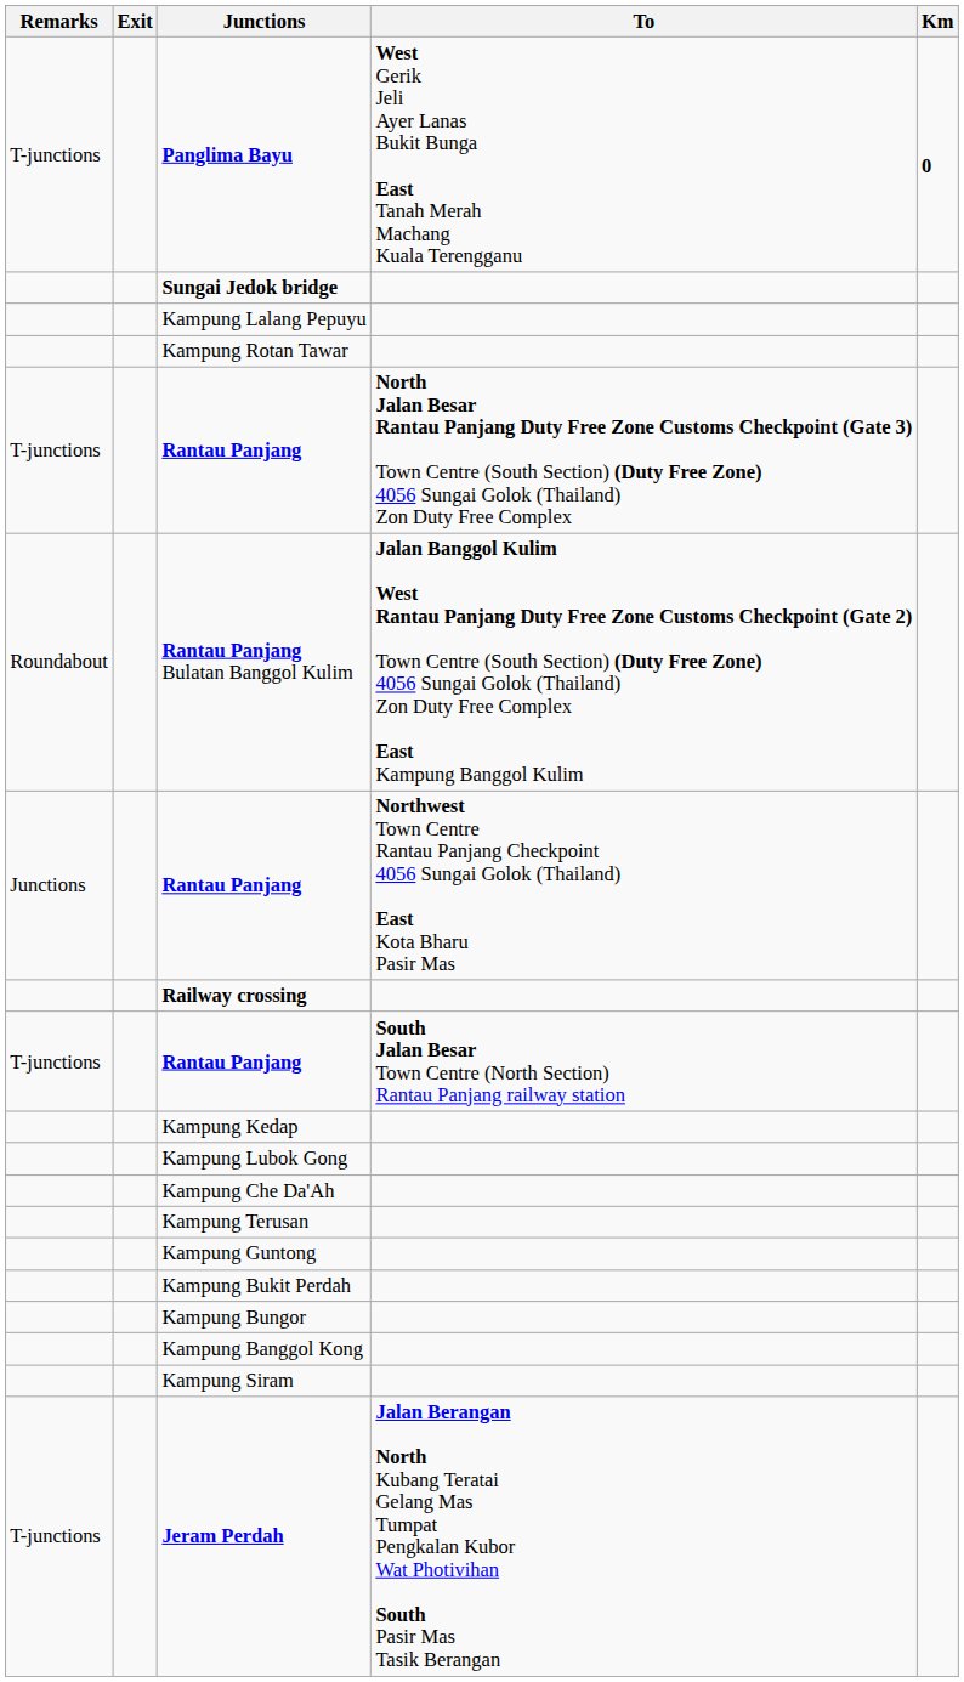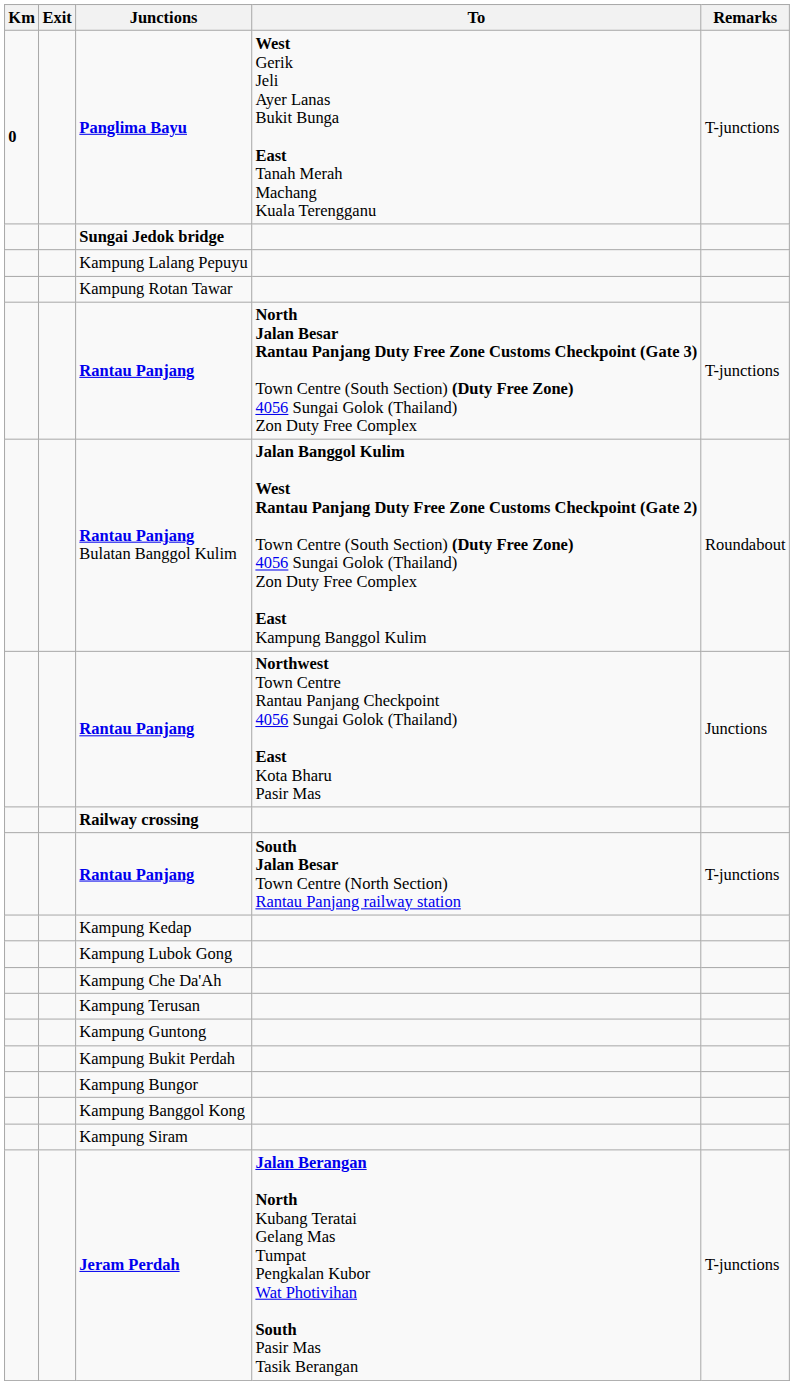 <table class="wikitable">
 <tr>
-<th>Remarks</th>
+<th>Km</th>
 <th>Exit</th>
 <th>Junctions</th>
 <th>To</th>
-<th>Km</th>
+<th>Remarks</th>
 </tr>
 <tr>
-<td>T-junctions</td>
+<td><br><strong>0</strong></td>
 <td></td>
 <td><strong><a href='#'>Panglima Bayu</a></strong></td>
 <td><strong>West</strong><br>  Gerik<br>  Jeli<br>  Ayer Lanas<br>  Bukit Bunga<br><br><strong>East</strong><br>  Tanah Merah<br>  Machang<br>  Kuala Terengganu</td>
-<td><br><strong>0</strong></td>
+<td>T-junctions</td>
 </tr>
 <tr>
 <td></td>
 <td></td>
 <td><strong>Sungai Jedok bridge</strong></td>
 <td></td>
 <td></td>
 </tr>
 <tr>
 <td></td>
 <td></td>
 <td>Kampung Lalang Pepuyu</td>
 <td></td>
 <td></td>
 </tr>
 <tr>
 <td></td>
 <td></td>
 <td>Kampung Rotan Tawar</td>
 <td></td>
 <td></td>
 </tr>
 <tr>
-<td>T-junctions</td>
+<td></td>
 <td></td>
 <td><strong><a href='#'>Rantau Panjang</a></strong></td>
 <td><strong>North</strong><br> <strong>Jalan Besar</strong><br><strong>Rantau Panjang Duty Free Zone Customs Checkpoint (Gate 3)</strong><br><br> Town Centre (South Section) <strong>(Duty Free Zone)</strong><br><a href='#'>4056</a>  Sungai Golok (Thailand)<br>Zon Duty Free Complex</td>
-<td></td>
+<td>T-junctions</td>
 </tr>
 <tr>
-<td>Roundabout</td>
+<td></td>
 <td></td>
 <td><strong><a href='#'>Rantau Panjang</a></strong><br>Bulatan Banggol Kulim</td>
 <td><strong>Jalan Banggol Kulim</strong><br><br><strong>West</strong><br><strong>Rantau Panjang Duty Free Zone Customs Checkpoint (Gate 2)</strong><br><br>Town Centre (South Section) <strong>(Duty Free Zone)</strong><br><a href='#'>4056</a>  Sungai Golok (Thailand)<br>Zon Duty Free Complex<br><br><strong>East</strong><br>Kampung Banggol Kulim</td>
-<td></td>
+<td>Roundabout</td>
 </tr>
 <tr>
-<td>Junctions</td>
+<td></td>
 <td></td>
 <td><strong><a href='#'>Rantau Panjang</a></strong></td>
 <td><strong>Northwest</strong><br>  Town Centre<br>Rantau Panjang Checkpoint<br><a href='#'>4056</a>  Sungai Golok (Thailand)<br><br><strong>East</strong><br>  Kota Bharu<br>  Pasir Mas</td>
-<td></td>
+<td>Junctions</td>
 </tr>
 <tr>
 <td></td>
 <td></td>
 <td><strong>Railway crossing</strong></td>
 <td></td>
 <td></td>
 </tr>
 <tr>
-<td>T-junctions</td>
+<td></td>
 <td></td>
 <td><strong><a href='#'>Rantau Panjang</a></strong></td>
 <td><strong>South</strong><br> <strong>Jalan Besar</strong><br> Town Centre (North Section)<br><a href='#'>Rantau Panjang railway station</a></td>
-<td></td>
+<td>T-junctions</td>
 </tr>
 <tr>
 <td></td>
 <td></td>
 <td>Kampung Kedap</td>
 <td></td>
 <td></td>
 </tr>
 <tr>
 <td></td>
 <td></td>
 <td>Kampung Lubok Gong</td>
 <td></td>
 <td></td>
 </tr>
 <tr>
 <td></td>
 <td></td>
 <td>Kampung Che Da'Ah</td>
 <td></td>
 <td></td>
 </tr>
 <tr>
 <td></td>
 <td></td>
 <td>Kampung Terusan</td>
 <td></td>
 <td></td>
 </tr>
 <tr>
 <td></td>
 <td></td>
 <td>Kampung Guntong</td>
 <td></td>
 <td></td>
 </tr>
 <tr>
 <td></td>
 <td></td>
 <td>Kampung Bukit Perdah</td>
 <td></td>
 <td></td>
 </tr>
 <tr>
 <td></td>
 <td></td>
 <td>Kampung Bungor</td>
 <td></td>
 <td></td>
 </tr>
 <tr>
 <td></td>
 <td></td>
 <td>Kampung Banggol Kong</td>
 <td></td>
 <td></td>
 </tr>
 <tr>
 <td></td>
 <td></td>
 <td>Kampung Siram</td>
 <td></td>
 <td></td>
 </tr>
 <tr>
-<td>T-junctions</td>
+<td></td>
 <td></td>
 <td><strong><a href='#'>Jeram Perdah</a></strong></td>
 <td> <strong><a href='#'>Jalan Berangan</a></strong><br><br><strong>North</strong><br>Kubang Teratai<br>Gelang Mas<br>Tumpat<br>Pengkalan Kubor<br><a href='#'>Wat Photivihan</a><br><br><strong>South</strong><br>Pasir Mas<br>Tasik Berangan</td>
-<td></td>
+<td>T-junctions</td>
 </tr>
 </table>
